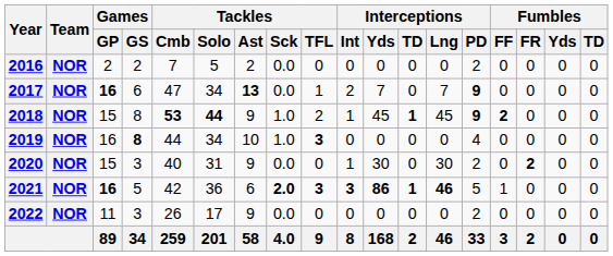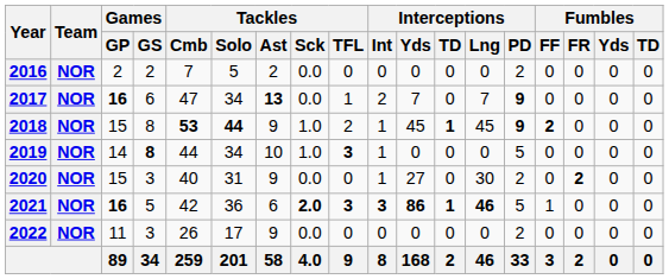 <table class="wikitable" style="text-align:center">
 <tr>
 <th rowspan="2">Year</th>
 <th rowspan="2">Team</th>
 <th colspan="2">Games</th>
 <th colspan="5">Tackles</th>
 <th colspan="5">Interceptions</th>
 <th colspan="4">Fumbles</th>
 </tr>
 <tr>
 <th>GP</th>
 <th>GS</th>
 <th>Cmb</th>
 <th>Solo</th>
 <th>Ast</th>
 <th>Sck</th>
 <th>TFL</th>
 <th>Int</th>
 <th>Yds</th>
 <th>TD</th>
 <th>Lng</th>
 <th>PD</th>
 <th>FF</th>
 <th>FR</th>
 <th>Yds</th>
 <th>TD</th>
 </tr>
 <tr>
 <th><a href='#'>2016</a></th>
 <th><a href='#'>NOR</a></th>
 <td>2</td>
 <td>2</td>
 <td>7</td>
 <td>5</td>
 <td>2</td>
 <td>0.0</td>
 <td>0</td>
 <td>0</td>
 <td>0</td>
 <td>0</td>
 <td>0</td>
 <td>2</td>
 <td>0</td>
 <td>0</td>
 <td>0</td>
 <td>0</td>
 </tr>
 <tr>
 <th><a href='#'>2017</a></th>
 <th><a href='#'>NOR</a></th>
 <td><strong>16</strong></td>
 <td>6</td>
 <td>47</td>
 <td>34</td>
 <td><strong>13</strong></td>
 <td>0.0</td>
 <td>1</td>
 <td>2</td>
 <td>7</td>
 <td>0</td>
 <td>7</td>
 <td><strong>9</strong></td>
 <td>0</td>
 <td>0</td>
 <td>0</td>
 <td>0</td>
 </tr>
 <tr>
 <th><a href='#'>2018</a></th>
 <th><a href='#'>NOR</a></th>
 <td>15</td>
 <td>8</td>
 <td><strong>53</strong></td>
 <td><strong>44</strong></td>
 <td>9</td>
 <td>1.0</td>
 <td>2</td>
 <td>1</td>
 <td>45</td>
 <td><strong>1</strong></td>
 <td>45</td>
 <td><strong>9</strong></td>
 <td><strong>2</strong></td>
 <td>0</td>
 <td>0</td>
 <td>0</td>
 </tr>
 <tr>
 <th><a href='#'>2019</a></th>
 <th><a href='#'>NOR</a></th>
-<td>16</td>
+<td>14</td>
 <td><strong>8</strong></td>
 <td>44</td>
 <td>34</td>
 <td>10</td>
 <td>1.0</td>
 <td><strong>3</strong></td>
+<td>1</td>
 <td>0</td>
 <td>0</td>
 <td>0</td>
-<td>0</td>
-<td>4</td>
+<td>5</td>
 <td>0</td>
 <td>0</td>
 <td>0</td>
 <td>0</td>
 </tr>
 <tr>
 <th><a href='#'>2020</a></th>
 <th><a href='#'>NOR</a></th>
 <td>15</td>
 <td>3</td>
 <td>40</td>
 <td>31</td>
 <td>9</td>
 <td>0.0</td>
 <td>0</td>
 <td>1</td>
-<td>30</td>
+<td>27</td>
 <td>0</td>
 <td>30</td>
 <td>2</td>
 <td>0</td>
 <td><strong>2</strong></td>
 <td>0</td>
 <td>0</td>
 </tr>
 <tr>
 <th><a href='#'>2021</a></th>
 <th><a href='#'>NOR</a></th>
 <td><strong>16</strong></td>
 <td>5</td>
 <td>42</td>
 <td>36</td>
 <td>6</td>
 <td><strong>2.0</strong></td>
 <td><strong>3</strong></td>
 <td><strong>3</strong></td>
 <td><strong>86</strong></td>
 <td><strong>1</strong></td>
 <td><strong>46</strong></td>
 <td>5</td>
 <td>1</td>
 <td>0</td>
 <td>0</td>
 <td>0</td>
 </tr>
 <tr>
 <th><a href='#'>2022</a></th>
 <th><a href='#'>NOR</a></th>
 <td>11</td>
 <td>3</td>
 <td>26</td>
 <td>17</td>
 <td>9</td>
 <td>0.0</td>
 <td>0</td>
 <td>0</td>
 <td>0</td>
 <td>0</td>
 <td>0</td>
 <td>2</td>
 <td>0</td>
 <td>0</td>
 <td>0</td>
 <td>0</td>
 </tr>
 <tr>
 <th colspan="2"></th>
 <th>89</th>
 <th>34</th>
 <th>259</th>
 <th>201</th>
 <th>58</th>
 <th>4.0</th>
 <th>9</th>
 <th>8</th>
 <th>168</th>
 <th>2</th>
 <th>46</th>
 <th>33</th>
 <th>3</th>
 <th>2</th>
 <th>0</th>
 <th>0</th>
 </tr>
 </table>
